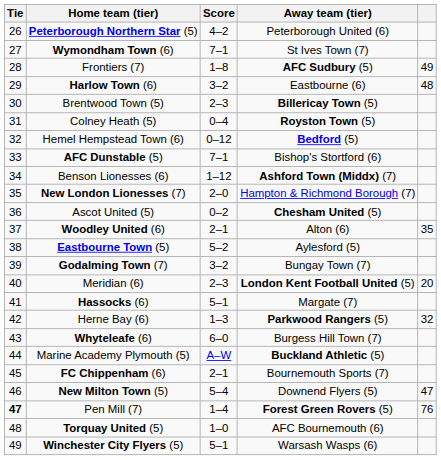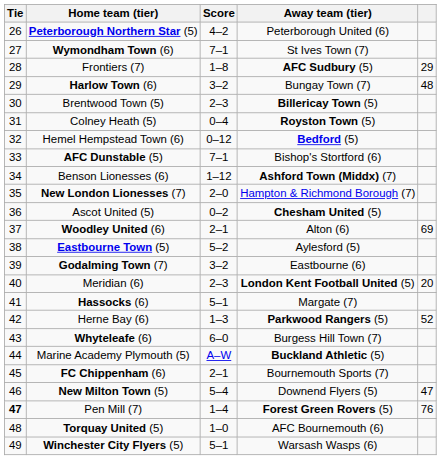 <table class="wikitable" style="text-align:center; font-size:85%">
 <tr>
 <th>Tie</th>
 <th>Home team (tier)</th>
 <th>Score</th>
 <th>Away team (tier)</th>
 <th></th>
 </tr>
 <tr>
 <td>26</td>
 <td><strong><a href='#'>Peterborough Northern Star</a></strong> (5)</td>
 <td>4–2</td>
 <td>Peterborough United (6)</td>
 <td></td>
 </tr>
 <tr>
 <td>27</td>
 <td><strong>Wymondham Town</strong> (6)</td>
 <td>7–1</td>
 <td>St Ives Town (7)</td>
 <td></td>
 </tr>
 <tr>
 <td>28</td>
 <td>Frontiers (7)</td>
 <td>1–8</td>
 <td><strong>AFC Sudbury</strong> (5)</td>
-<td>49</td>
+<td>29</td>
 </tr>
 <tr>
 <td>29</td>
 <td><strong>Harlow Town</strong> (6)</td>
 <td>3–2</td>
-<td>Eastbourne (6)</td>
+<td>Bungay Town (7)</td>
 <td>48</td>
 </tr>
 <tr>
 <td>30</td>
 <td>Brentwood Town (5)</td>
 <td>2–3</td>
 <td><strong>Billericay Town</strong> (5)</td>
 <td></td>
 </tr>
 <tr>
 <td>31</td>
 <td>Colney Heath (5)</td>
 <td>0–4</td>
 <td><strong>Royston Town</strong> (5)</td>
 <td></td>
 </tr>
 <tr>
 <td>32</td>
 <td>Hemel Hempstead Town (6)</td>
 <td>0–12</td>
 <td><strong><a href='#'>Bedford</a></strong> (5)</td>
 <td></td>
 </tr>
 <tr>
 <td>33</td>
 <td><strong>AFC Dunstable</strong> (5)</td>
 <td>7–1</td>
 <td>Bishop's Stortford (6)</td>
 <td></td>
 </tr>
 <tr>
 <td>34</td>
 <td>Benson Lionesses (6)</td>
 <td>1–12</td>
 <td><strong>Ashford Town (Middx)</strong> (7)</td>
 <td></td>
 </tr>
 <tr>
 <td>35</td>
 <td><strong>New London Lionesses</strong> (7)</td>
 <td>2–0</td>
 <td><a href='#'>Hampton & Richmond Borough</a> (7)</td>
 <td></td>
 </tr>
 <tr>
 <td>36</td>
 <td>Ascot United (5)</td>
 <td>0–2</td>
 <td><strong>Chesham United</strong> (5)</td>
 <td></td>
 </tr>
 <tr>
 <td>37</td>
 <td><strong>Woodley United</strong> (6)</td>
 <td>2–1</td>
 <td>Alton (6)</td>
-<td>35</td>
+<td>69</td>
 </tr>
 <tr>
 <td>38</td>
 <td><strong><a href='#'>Eastbourne Town</a></strong> (5)</td>
 <td>5–2</td>
 <td>Aylesford (5)</td>
 <td></td>
 </tr>
 <tr>
 <td>39</td>
 <td><strong>Godalming Town</strong> (7)</td>
 <td>3–2 </td>
-<td>Bungay Town (7)</td>
+<td>Eastbourne (6)</td>
 <td></td>
 </tr>
 <tr>
 <td>40</td>
 <td>Meridian (6)</td>
 <td>2–3</td>
 <td><strong>London Kent Football United</strong> (5)</td>
 <td>20</td>
 </tr>
 <tr>
 <td>41</td>
 <td><strong>Hassocks</strong> (6)</td>
 <td>5–1</td>
 <td>Margate (7)</td>
 <td></td>
 </tr>
 <tr>
 <td>42</td>
 <td>Herne Bay (6)</td>
 <td>1–3</td>
 <td><strong>Parkwood Rangers</strong> (5)</td>
-<td>32</td>
+<td>52</td>
 </tr>
 <tr>
 <td>43</td>
 <td><strong>Whyteleafe</strong> (6)</td>
 <td>6–0</td>
 <td>Burgess Hill Town (7)</td>
 <td></td>
 </tr>
 <tr>
 <td>44</td>
 <td>Marine Academy Plymouth (5)</td>
 <td><a href='#'>A–W</a></td>
 <td><strong>Buckland Athletic</strong> (5)</td>
 <td></td>
 </tr>
 <tr>
 <td>45</td>
 <td><strong>FC Chippenham</strong> (6)</td>
 <td>2–1</td>
 <td>Bournemouth Sports (7)</td>
 <td></td>
 </tr>
 <tr>
 <td>46</td>
 <td><strong>New Milton Town</strong> (5)</td>
 <td>5–4</td>
 <td>Downend Flyers (5)</td>
 <td>47</td>
 </tr>
 <tr>
 <td><strong>47</strong></td>
 <td>Pen Mill (7)</td>
 <td>1–4</td>
 <td><strong>Forest Green Rovers</strong> (5)</td>
 <td>76</td>
 </tr>
 <tr>
 <td>48</td>
 <td><strong>Torquay United</strong> (5)</td>
 <td>1–0</td>
 <td>AFC Bournemouth (6)</td>
 <td></td>
 </tr>
 <tr>
 <td>49</td>
 <td><strong>Winchester City Flyers</strong> (5)</td>
 <td>5–1</td>
 <td>Warsash Wasps (6)</td>
 <td></td>
 </tr>
 </table>
